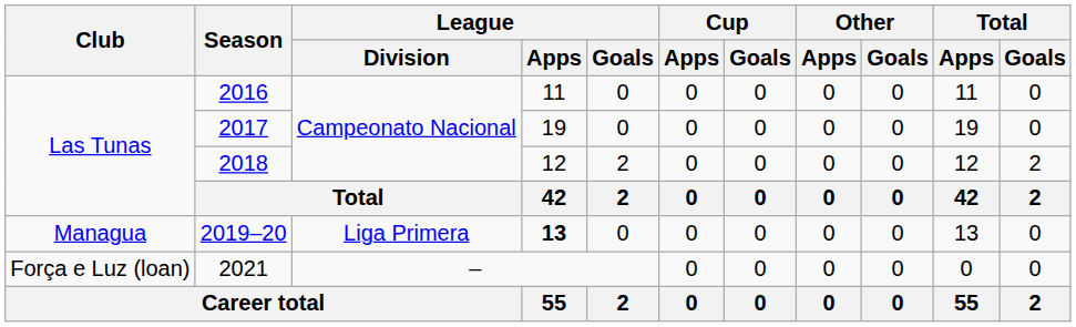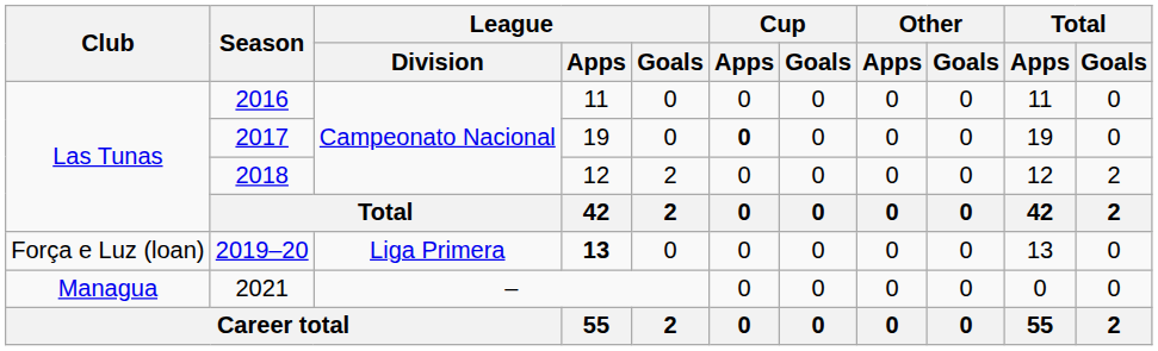 <table class="wikitable" style="text-align: center">
 <tr>
 <th rowspan="2">Club</th>
 <th rowspan="2">Season</th>
 <th colspan="3">League</th>
 <th colspan="2">Cup</th>
 <th colspan="2">Other</th>
 <th colspan="2">Total</th>
 </tr>
 <tr>
 <th>Division</th>
 <th>Apps</th>
 <th>Goals</th>
 <th>Apps</th>
 <th>Goals</th>
 <th>Apps</th>
 <th>Goals</th>
 <th>Apps</th>
 <th>Goals</th>
 </tr>
 <tr>
 <td rowspan="4"><a href='#'>Las Tunas</a></td>
 <td><a href='#'>2016</a></td>
 <td rowspan="3"><a href='#'>Campeonato Nacional</a></td>
 <td>11</td>
 <td>0</td>
 <td>0</td>
 <td>0</td>
 <td>0</td>
 <td>0</td>
 <td>11</td>
 <td>0</td>
 </tr>
 <tr>
 <td><a href='#'>2017</a></td>
 <td>19</td>
 <td>0</td>
-<td>0</td>
+<td><strong>0</strong></td>
 <td>0</td>
 <td>0</td>
 <td>0</td>
 <td>19</td>
 <td>0</td>
 </tr>
 <tr>
 <td><a href='#'>2018</a></td>
 <td>12</td>
 <td>2</td>
 <td>0</td>
 <td>0</td>
 <td>0</td>
 <td>0</td>
 <td>12</td>
 <td>2</td>
 </tr>
 <tr>
 <th colspan="2"><strong>Total</strong></th>
 <th>42</th>
 <th>2</th>
 <th>0</th>
 <th>0</th>
 <th>0</th>
 <th>0</th>
 <th>42</th>
 <th>2</th>
 </tr>
 <tr>
-<td><a href='#'>Managua</a></td>
+<td>Força e Luz (loan)</td>
 <td><a href='#'>2019–20</a></td>
 <td><a href='#'>Liga Primera</a></td>
 <td><strong>13</strong></td>
 <td>0</td>
 <td>0</td>
 <td>0</td>
 <td>0</td>
 <td>0</td>
 <td>13</td>
 <td>0</td>
 </tr>
 <tr>
-<td>Força e Luz (loan)</td>
+<td><a href='#'>Managua</a></td>
 <td>2021</td>
 <td colspan="3">–</td>
 <td>0</td>
 <td>0</td>
 <td>0</td>
 <td>0</td>
 <td>0</td>
 <td>0</td>
 </tr>
 <tr>
 <th colspan="3"><strong>Career total</strong></th>
 <th>55</th>
 <th>2</th>
 <th>0</th>
 <th>0</th>
 <th>0</th>
 <th>0</th>
 <th>55</th>
 <th>2</th>
 </tr>
 </table>
